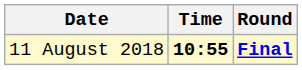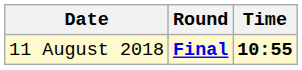 <table class="wikitable">
 <tr>
 <th>Date</th>
+<th>Round</th>
 <th>Time</th>
-<th>Round</th>
 </tr>
 <tr style=background:lemonchiffon>
 <td>11 August 2018</td>
+<td><strong><a href='#'>Final</a></strong></td>
 <td><strong>10:55</strong></td>
-<td><strong><a href='#'>Final</a></strong></td>
 </tr>
 </table>
